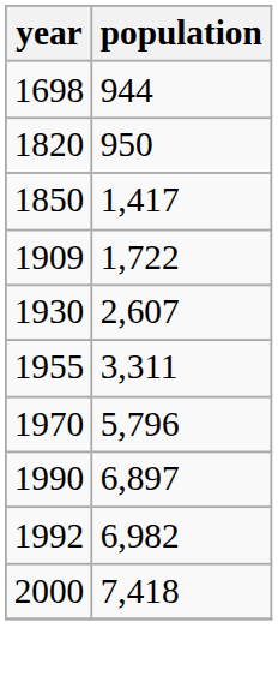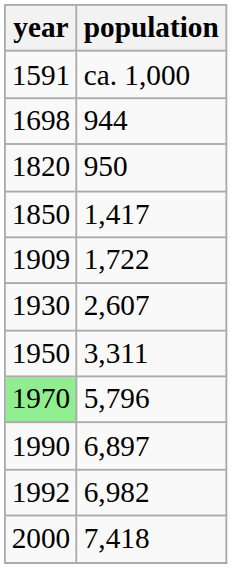 <table class="wikitable">
 <tr>
 <th>year</th>
 <th>population</th>
+</tr>
+<tr>
+<td>1591</td>
+<td>ca. 1,000</td>
 </tr>
 <tr>
 <td>1698</td>
 <td>944</td>
 </tr>
 <tr>
 <td>1820</td>
 <td>950</td>
 </tr>
 <tr>
 <td>1850</td>
 <td>1,417</td>
 </tr>
 <tr>
 <td>1909</td>
 <td>1,722</td>
 </tr>
 <tr>
 <td>1930</td>
 <td>2,607</td>
 </tr>
 <tr>
-<td>1955</td>
+<td>1950</td>
 <td>3,311</td>
 </tr>
 <tr>
-<td>1970</td>
+<td style="background: lightgreen;">1970</td>
 <td>5,796</td>
 </tr>
 <tr>
 <td>1990</td>
 <td>6,897</td>
 </tr>
 <tr>
 <td>1992</td>
 <td>6,982</td>
 </tr>
 <tr>
 <td>2000</td>
 <td>7,418</td>
 </tr>
 <tr>
 </tr>
 </table>
